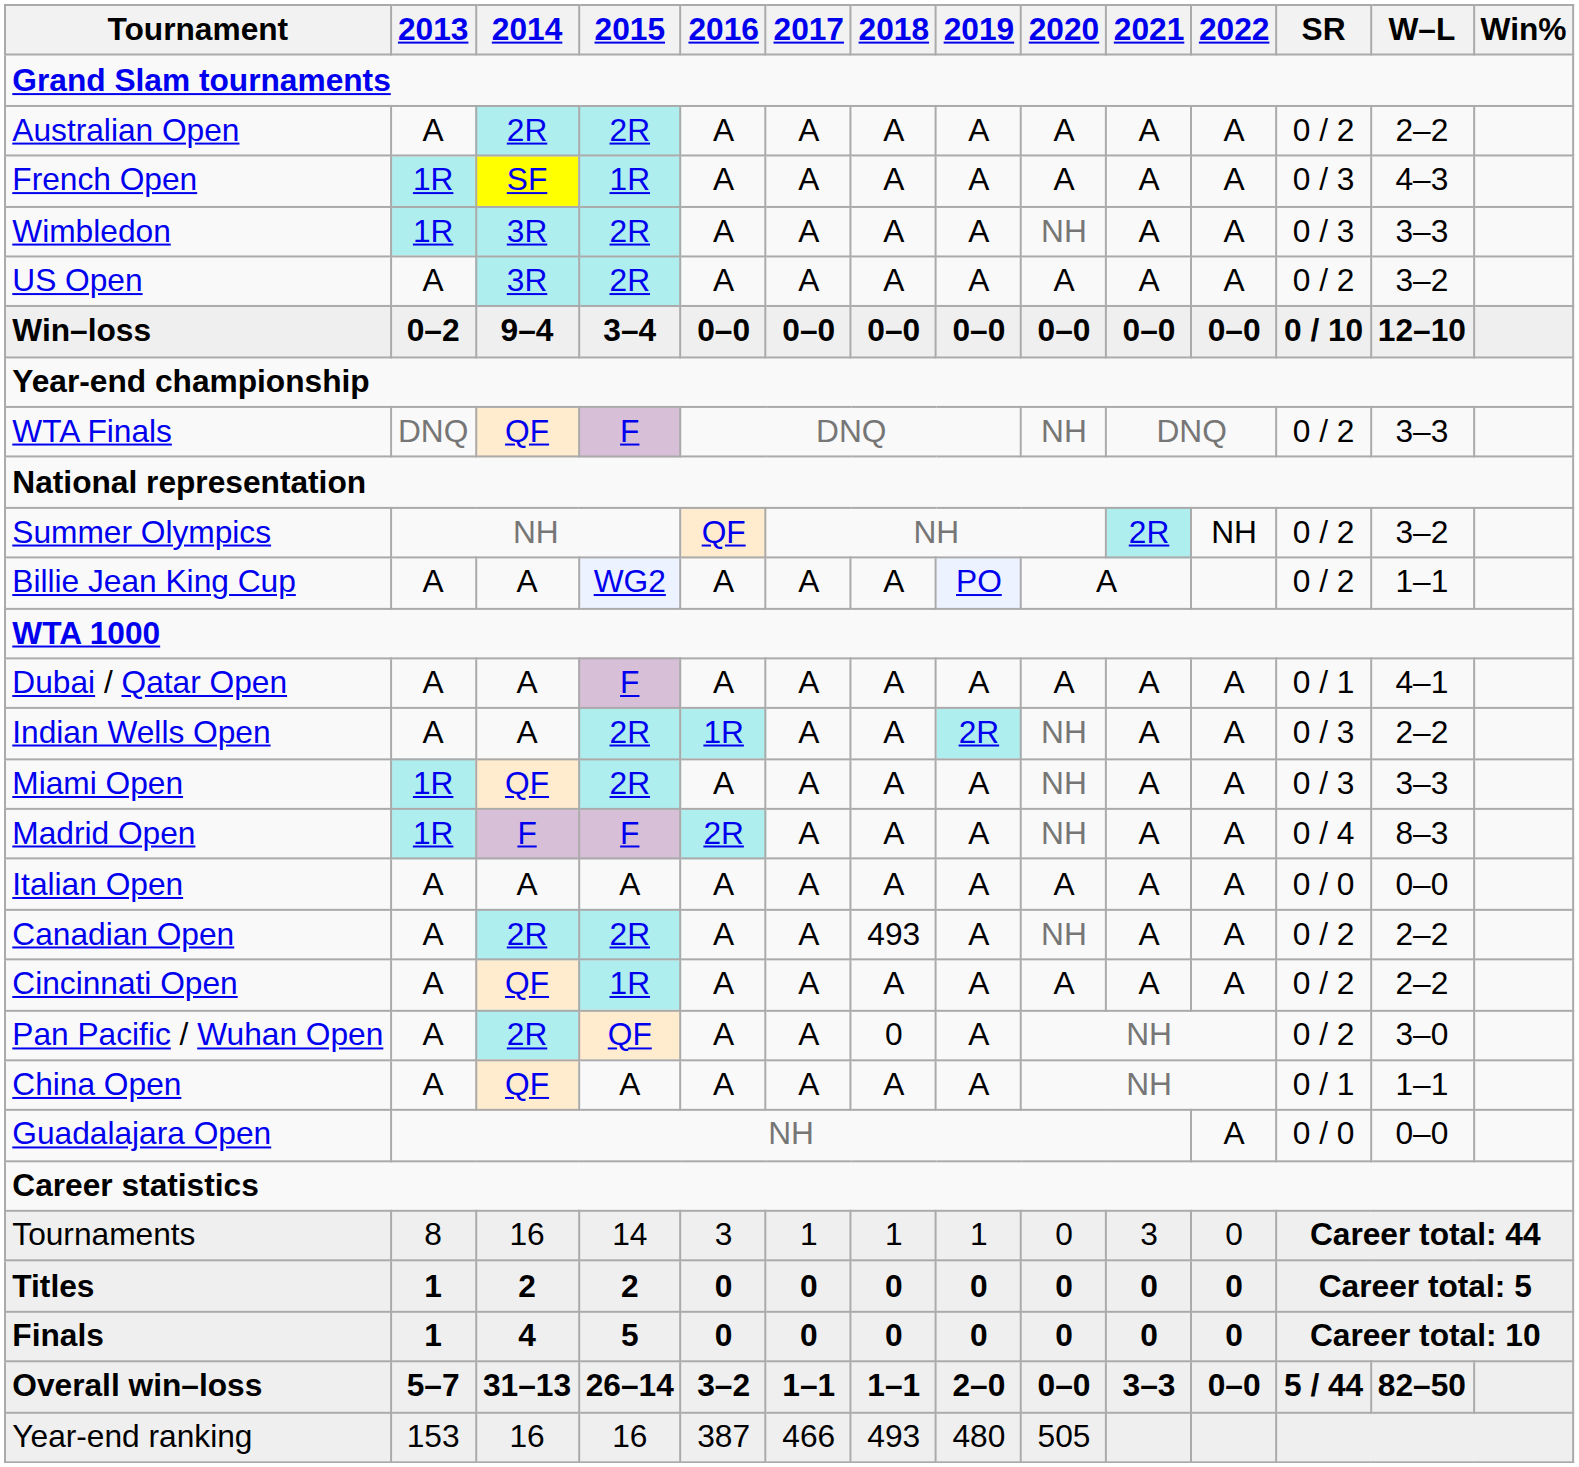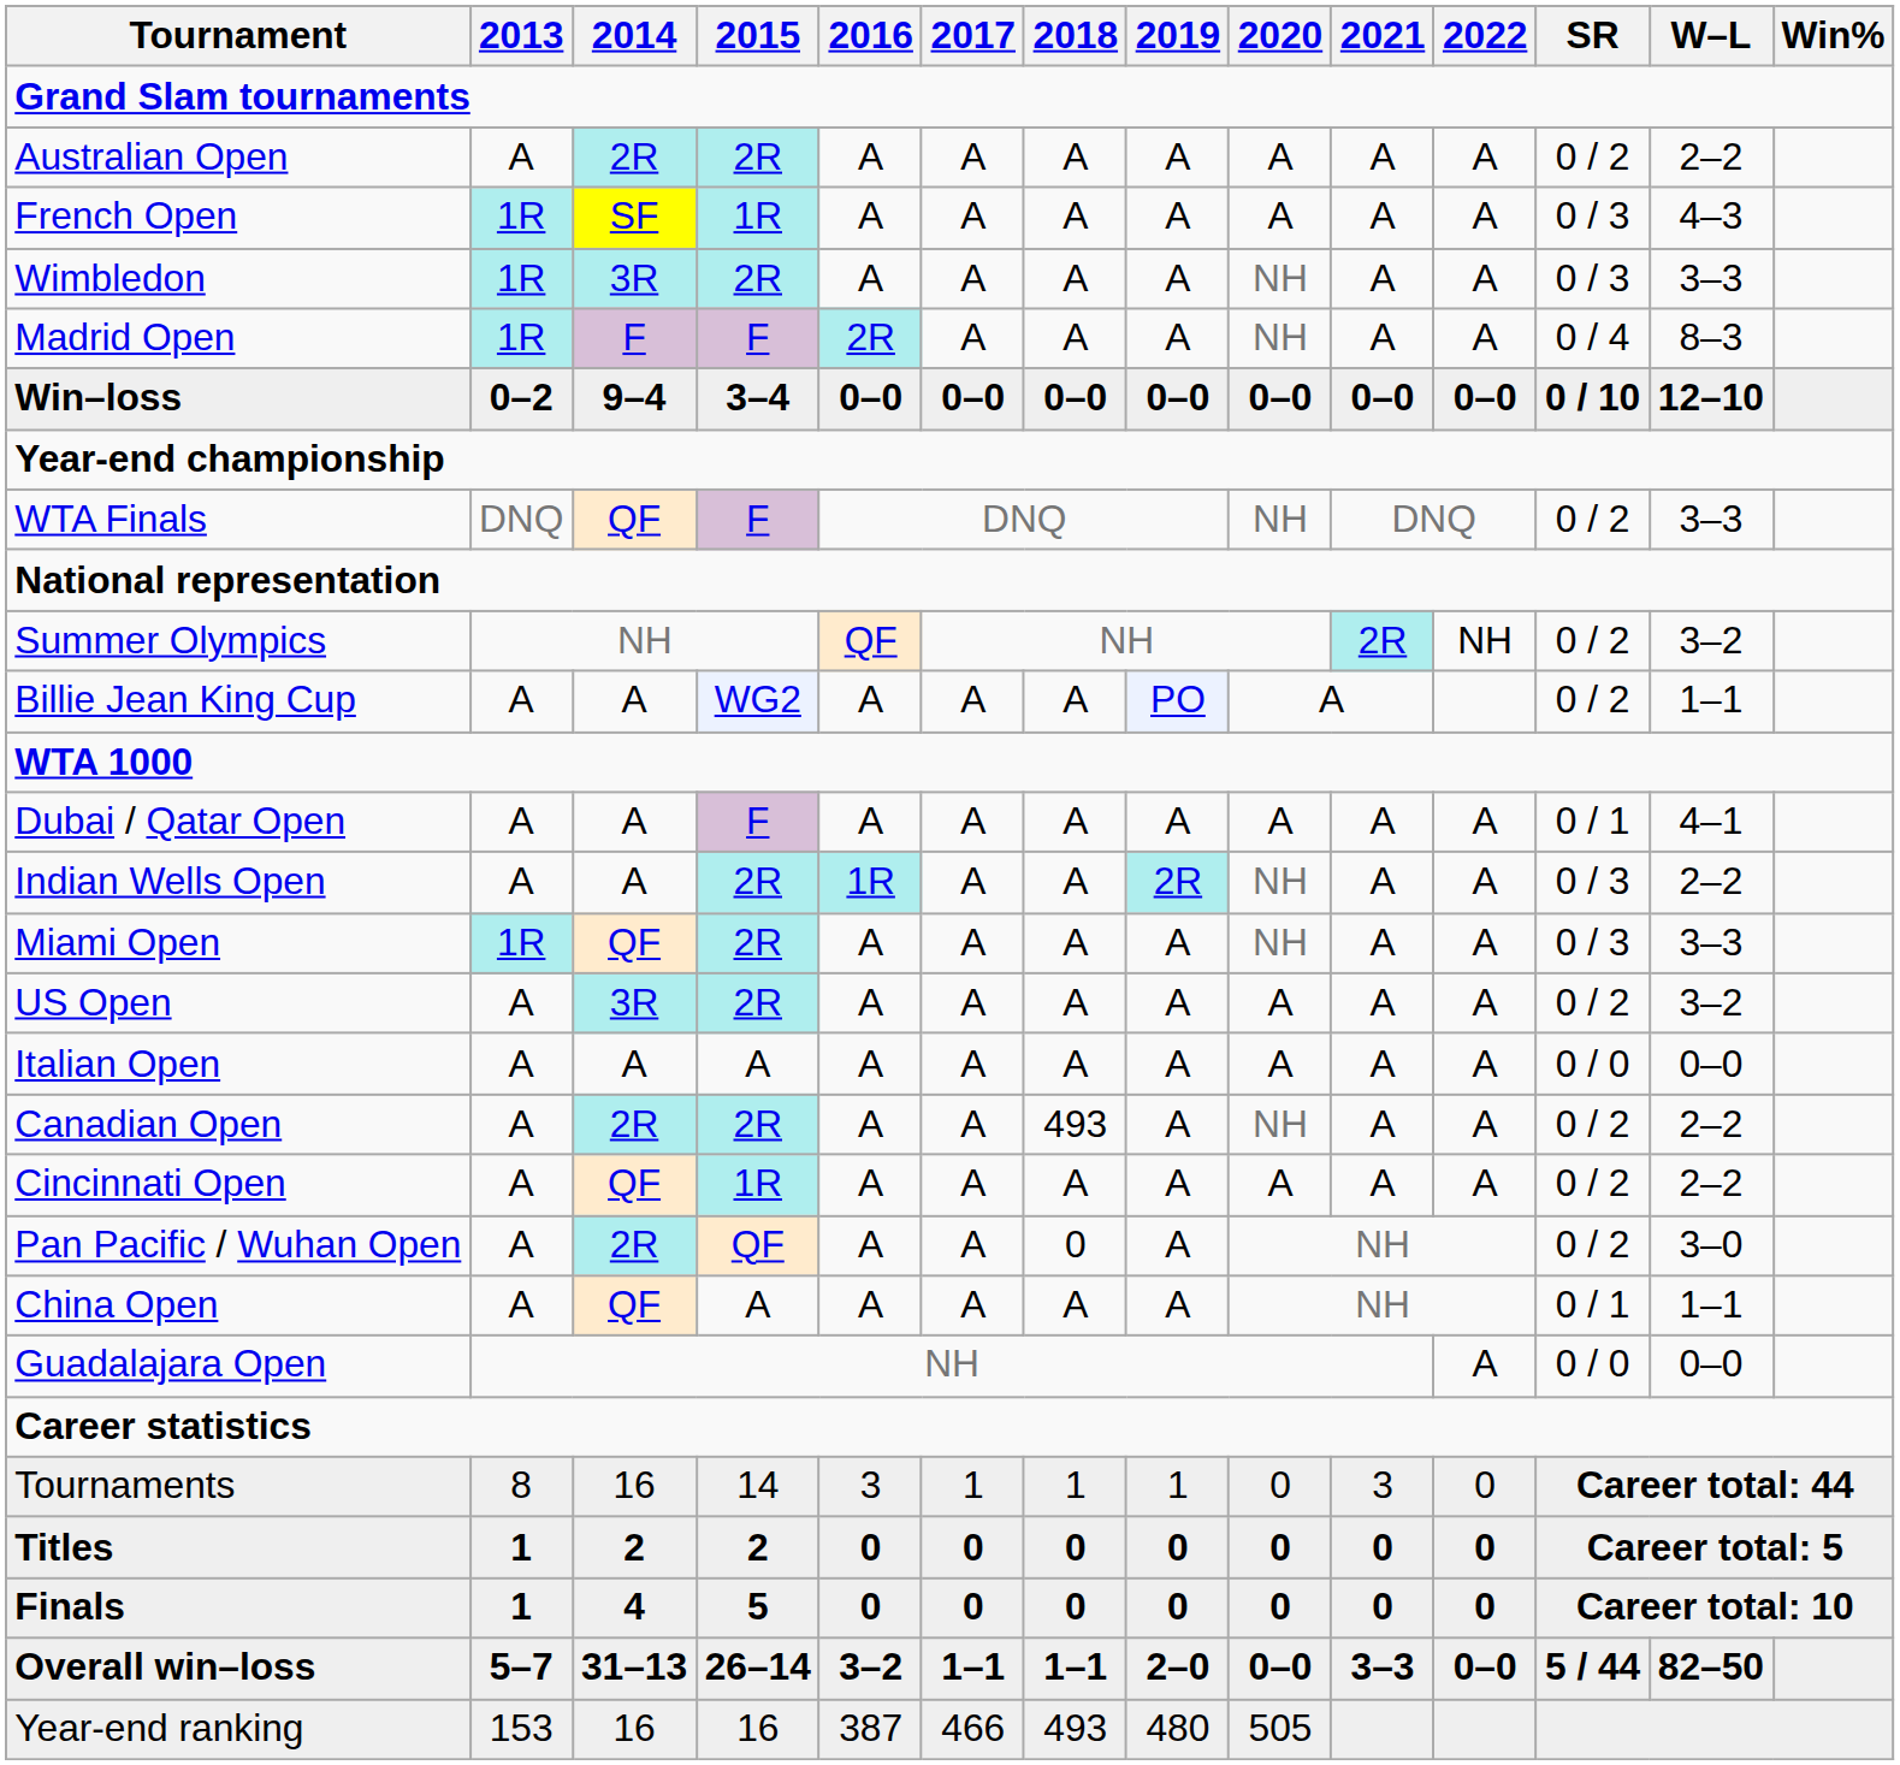 <table class=wikitable style=text-align:center>
 <tr>
 <th>Tournament</th>
 <th><a href='#'>2013</a></th>
 <th><a href='#'>2014</a></th>
 <th><a href='#'>2015</a></th>
 <th><a href='#'>2016</a></th>
 <th><a href='#'>2017</a></th>
 <th><a href='#'>2018</a></th>
 <th><a href='#'>2019</a></th>
 <th><a href='#'>2020</a></th>
 <th><a href='#'>2021</a></th>
 <th><a href='#'>2022</a></th>
 <th>SR</th>
 <th>W–L</th>
 <th>Win%</th>
 </tr>
 <tr>
 <td colspan="14" align="left"><strong><a href='#'>Grand Slam tournaments</a></strong></td>
 </tr>
 <tr>
 <td align="left"><a href='#'>Australian Open</a></td>
 <td>A</td>
 <td bgcolor="afeeee"><a href='#'>2R</a></td>
 <td bgcolor="afeeee"><a href='#'>2R</a></td>
 <td>A</td>
 <td>A</td>
 <td>A</td>
 <td>A</td>
 <td>A</td>
 <td>A</td>
 <td>A</td>
 <td>0 / 2</td>
 <td>2–2</td>
 <td></td>
 </tr>
 <tr>
 <td align="left"><a href='#'>French Open</a></td>
 <td bgcolor="afeeee"><a href='#'>1R</a></td>
 <td bgcolor="yellow"><a href='#'>SF</a></td>
 <td bgcolor="afeeee"><a href='#'>1R</a></td>
 <td>A</td>
 <td>A</td>
 <td>A</td>
 <td>A</td>
 <td>A</td>
 <td>A</td>
 <td>A</td>
 <td>0 / 3</td>
 <td>4–3</td>
 <td></td>
 </tr>
 <tr>
 <td align="left"><a href='#'>Wimbledon</a></td>
 <td bgcolor="afeeee"><a href='#'>1R</a></td>
 <td bgcolor="afeeee"><a href='#'>3R</a></td>
 <td bgcolor="afeeee"><a href='#'>2R</a></td>
 <td>A</td>
 <td>A</td>
 <td>A</td>
 <td>A</td>
 <td style="color:#767676">NH</td>
 <td>A</td>
 <td>A</td>
 <td>0 / 3</td>
 <td>3–3</td>
 <td></td>
 </tr>
 <tr>
-<td align="left"><a href='#'>US Open</a></td>
-<td>A</td>
-<td bgcolor="afeeee"><a href='#'>3R</a></td>
-<td bgcolor="afeeee"><a href='#'>2R</a></td>
+<td align=left><a href='#'>Madrid Open</a></td>
+<td bgcolor=afeeee><a href='#'>1R</a></td>
+<td bgcolor=thistle><a href='#'>F</a></td>
+<td bgcolor=thistle><a href='#'>F</a></td>
+<td bgcolor=afeeee><a href='#'>2R</a></td>
 <td>A</td>
 <td>A</td>
 <td>A</td>
+<td style=color:#767676>NH</td>
 <td>A</td>
 <td>A</td>
-<td>A</td>
-<td>A</td>
-<td>0 / 2</td>
-<td>3–2</td>
+<td>0 / 4</td>
+<td>8–3</td>
 <td></td>
 </tr>
 <tr style="font-weight:bold;background:#efefef">
 <td style="text-align:left">Win–loss</td>
 <td>0–2</td>
 <td>9–4</td>
 <td>3–4</td>
 <td>0–0</td>
 <td>0–0</td>
 <td>0–0</td>
 <td>0–0</td>
 <td>0–0</td>
 <td>0–0</td>
 <td>0–0</td>
 <td>0 / 10</td>
 <td>12–10</td>
 <td></td>
 </tr>
 <tr>
 <td colspan="14" align="left"><strong>Year-end championship</strong></td>
 </tr>
 <tr>
 <td align="left"><a href='#'>WTA Finals</a></td>
 <td style="color:#767676">DNQ</td>
 <td bgcolor="ffebcd"><a href='#'>QF</a></td>
 <td bgcolor="thistle"><a href='#'>F</a></td>
 <td colspan="4" style="color:#767676">DNQ</td>
 <td style="color:#767676">NH</td>
 <td colspan="2" style="color:#767676">DNQ</td>
 <td>0 / 2</td>
 <td>3–3</td>
 <td></td>
 </tr>
 <tr>
 <td colspan=14 align=left><strong>National representation</strong></td>
 </tr>
 <tr>
 <td align=left><a href='#'>Summer Olympics</a></td>
 <td colspan=3 style=color:#767676>NH</td>
 <td bgcolor=ffebcd><a href='#'>QF</a></td>
 <td colspan=4 style=color:#767676>NH</td>
 <td bgcolor=afeeee><a href='#'>2R</a></td>
 <td>NH</td>
 <td>0 / 2</td>
 <td>3–2</td>
 <td></td>
 </tr>
 <tr>
 <td align=left><a href='#'>Billie Jean King Cup</a></td>
 <td>A</td>
 <td>A</td>
 <td bgcolor=ecf2ff><a href='#'>WG2</a></td>
 <td>A</td>
 <td>A</td>
 <td>A</td>
 <td bgcolor=ecf2ff><a href='#'>PO</a></td>
 <td colspan=2>A<strong></strong></td>
 <td></td>
 <td>0 / 2</td>
 <td>1–1</td>
 <td></td>
 </tr>
 <tr>
 <td colspan="14" align="left"><strong><a href='#'>WTA 1000</a></strong></td>
 </tr>
 <tr>
 <td align=left><a href='#'>Dubai</a> / <a href='#'>Qatar Open</a></td>
 <td>A</td>
 <td>A</td>
 <td bgcolor=thistle><a href='#'>F</a></td>
 <td>A</td>
 <td>A</td>
 <td>A</td>
 <td>A</td>
 <td>A</td>
 <td>A</td>
 <td>A</td>
 <td>0 / 1</td>
 <td>4–1</td>
 <td></td>
 </tr>
 <tr>
 <td align=left><a href='#'>Indian Wells Open</a></td>
 <td>A</td>
 <td>A</td>
 <td bgcolor=afeeee><a href='#'>2R</a></td>
 <td bgcolor=afeeee><a href='#'>1R</a></td>
 <td>A</td>
 <td>A</td>
 <td bgcolor=afeeee><a href='#'>2R</a></td>
 <td style="color:#767676">NH</td>
 <td>A</td>
 <td>A</td>
 <td>0 / 3</td>
 <td>2–2</td>
 <td></td>
 </tr>
 <tr>
 <td align=left><a href='#'>Miami Open</a></td>
 <td bgcolor=afeeee><a href='#'>1R</a></td>
 <td bgcolor=ffebcd><a href='#'>QF</a></td>
 <td bgcolor=afeeee><a href='#'>2R</a></td>
 <td>A</td>
 <td>A</td>
 <td>A</td>
 <td>A</td>
 <td style=color:#767676>NH</td>
 <td>A</td>
 <td>A</td>
 <td>0 / 3</td>
 <td>3–3</td>
 <td></td>
 </tr>
 <tr>
-<td align=left><a href='#'>Madrid Open</a></td>
-<td bgcolor=afeeee><a href='#'>1R</a></td>
-<td bgcolor=thistle><a href='#'>F</a></td>
-<td bgcolor=thistle><a href='#'>F</a></td>
-<td bgcolor=afeeee><a href='#'>2R</a></td>
+<td align="left"><a href='#'>US Open</a></td>
+<td>A</td>
+<td bgcolor="afeeee"><a href='#'>3R</a></td>
+<td bgcolor="afeeee"><a href='#'>2R</a></td>
 <td>A</td>
 <td>A</td>
 <td>A</td>
-<td style=color:#767676>NH</td>
 <td>A</td>
 <td>A</td>
-<td>0 / 4</td>
-<td>8–3</td>
+<td>A</td>
+<td>A</td>
+<td>0 / 2</td>
+<td>3–2</td>
 <td></td>
 </tr>
 <tr>
 <td align=left><a href='#'>Italian Open</a></td>
 <td>A</td>
 <td>A</td>
 <td>A</td>
 <td>A</td>
 <td>A</td>
 <td>A</td>
 <td>A</td>
 <td>A</td>
 <td>A</td>
 <td>A</td>
 <td>0 / 0</td>
 <td>0–0</td>
 <td></td>
 </tr>
 <tr>
 <td align=left><a href='#'>Canadian Open</a></td>
 <td>A</td>
 <td bgcolor=afeeee><a href='#'>2R</a></td>
 <td bgcolor=afeeee><a href='#'>2R</a></td>
 <td>A</td>
 <td>A</td>
 <td>493</td>
 <td>A</td>
 <td style=color:#767676>NH</td>
 <td>A</td>
 <td>A</td>
 <td>0 / 2</td>
 <td>2–2</td>
 <td></td>
 </tr>
 <tr>
 <td align=left><a href='#'>Cincinnati Open</a></td>
 <td>A</td>
 <td bgcolor=ffebcd><a href='#'>QF</a></td>
 <td bgcolor=afeeee><a href='#'>1R</a></td>
 <td>A</td>
 <td>A</td>
 <td>A</td>
 <td>A</td>
 <td>A</td>
 <td>A</td>
 <td>A</td>
 <td>0 / 2</td>
 <td>2–2</td>
 <td></td>
 </tr>
 <tr>
 <td align=left><a href='#'>Pan Pacific</a> / <a href='#'>Wuhan Open</a></td>
 <td>A</td>
 <td bgcolor=afeeee><a href='#'>2R</a></td>
 <td bgcolor=ffebcd><a href='#'>QF</a></td>
 <td>A</td>
 <td>A</td>
 <td>0</td>
 <td>A</td>
 <td colspan="3" style="color:#767676">NH</td>
 <td>0 / 2</td>
 <td>3–0</td>
 <td></td>
 </tr>
 <tr>
 <td align=left><a href='#'>China Open</a></td>
 <td>A</td>
 <td bgcolor=ffebcd><a href='#'>QF</a></td>
 <td>A</td>
 <td>A</td>
 <td>A</td>
 <td>A</td>
 <td>A</td>
 <td colspan="3" style="color:#767676">NH</td>
 <td>0 / 1</td>
 <td>1–1</td>
 <td></td>
 </tr>
 <tr>
 <td align=left><a href='#'>Guadalajara Open</a></td>
 <td colspan="9" style="color:#767676">NH</td>
 <td>A</td>
 <td>0 / 0</td>
 <td>0–0</td>
 <td></td>
 </tr>
 <tr>
 <td colspan="14" align="left"><strong>Career statistics</strong></td>
 </tr>
 <tr style=background:#efefef>
 <td style=text-align:left>Tournaments</td>
 <td>8</td>
 <td>16</td>
 <td>14</td>
 <td>3</td>
 <td>1</td>
 <td>1</td>
 <td>1</td>
 <td>0</td>
 <td>3</td>
 <td>0</td>
 <td colspan=3><strong>Career total: 44</strong></td>
 </tr>
 <tr style=font-weight:bold;background:#efefef>
 <td style=text-align:left>Titles</td>
 <td>1</td>
 <td>2</td>
 <td>2</td>
 <td>0</td>
 <td>0</td>
 <td>0</td>
 <td>0</td>
 <td>0</td>
 <td>0</td>
 <td>0</td>
 <td colspan=3>Career total: 5</td>
 </tr>
 <tr style=font-weight:bold;background:#efefef>
 <td style=text-align:left>Finals</td>
 <td>1</td>
 <td>4</td>
 <td>5</td>
 <td>0</td>
 <td>0</td>
 <td>0</td>
 <td>0</td>
 <td>0</td>
 <td>0</td>
 <td>0</td>
 <td colspan=3>Career total: 10</td>
 </tr>
 <tr style=font-weight:bold;background:#efefef>
 <td style=text-align:left>Overall win–loss</td>
 <td>5–7</td>
 <td>31–13</td>
 <td>26–14</td>
 <td>3–2</td>
 <td>1–1</td>
 <td>1–1</td>
 <td>2–0</td>
 <td>0–0</td>
 <td>3–3</td>
 <td>0–0</td>
 <td>5 / 44</td>
 <td>82–50</td>
 <td></td>
 </tr>
 <tr style=background:#efefef>
 <td style=text-align:left>Year-end ranking</td>
 <td>153</td>
 <td>16</td>
 <td>16</td>
 <td>387</td>
 <td>466</td>
 <td>493</td>
 <td>480</td>
 <td>505</td>
 <td></td>
 <td></td>
 <td colspan=3></td>
 </tr>
 </table>
